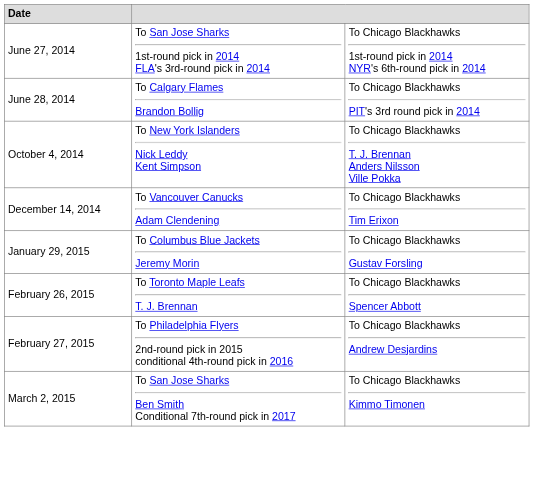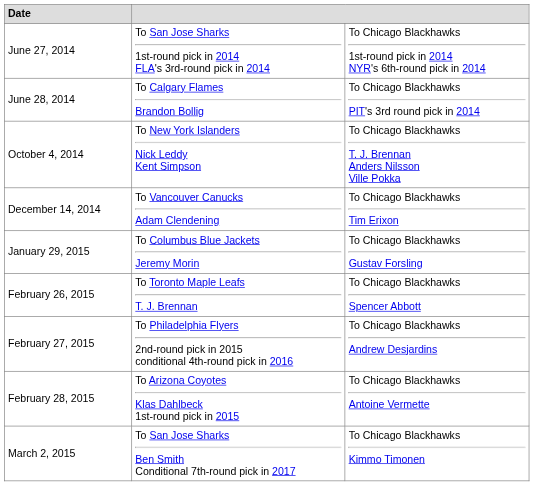 <table border="1"  cellpadding="5" style="border-collapse:collapse; width:90%;">
 <tr style="background:#ddd;">
 <td><strong>Date</strong></td>
 <th colspan="2"></th>
 </tr>
 <tr>
 <td>June 27, 2014<br></td>
 <td valign="top">To <a href='#'>San Jose Sharks</a><hr>1st-round pick in <a href='#'>2014</a><br><a href='#'>FLA</a>'s 3rd-round pick in <a href='#'>2014</a></td>
 <td valign="top">To Chicago Blackhawks<hr>1st-round pick in <a href='#'>2014</a><br><a href='#'>NYR</a>'s 6th-round pick in <a href='#'>2014</a></td>
 </tr>
 <tr>
 <td>June 28, 2014<br></td>
 <td valign="top">To <a href='#'>Calgary Flames</a><hr><a href='#'>Brandon Bollig</a></td>
 <td valign="top">To Chicago Blackhawks<hr><a href='#'>PIT</a>'s 3rd round pick in <a href='#'>2014</a></td>
 </tr>
 <tr>
 <td>October 4, 2014</td>
 <td valign="top">To <a href='#'>New York Islanders</a> <hr><a href='#'>Nick Leddy</a><br><a href='#'>Kent Simpson</a></td>
 <td valign="top">To Chicago Blackhawks <hr><a href='#'>T. J. Brennan</a><br><a href='#'>Anders Nilsson</a><br><a href='#'>Ville Pokka</a></td>
 </tr>
 <tr>
 <td>December 14, 2014</td>
 <td valign="top">To <a href='#'>Vancouver Canucks</a> <hr><a href='#'>Adam Clendening</a></td>
 <td valign="top">To Chicago Blackhawks <hr><a href='#'>Tim Erixon</a></td>
 </tr>
 <tr>
 <td>January 29, 2015</td>
 <td valign="top">To <a href='#'>Columbus Blue Jackets</a> <hr><a href='#'>Jeremy Morin</a></td>
 <td valign="top">To Chicago Blackhawks <hr><a href='#'>Gustav Forsling</a></td>
 </tr>
 <tr>
 <td>February 26, 2015</td>
 <td valign="top">To <a href='#'>Toronto Maple Leafs</a> <hr><a href='#'>T. J. Brennan</a></td>
 <td valign="top">To Chicago Blackhawks <hr><a href='#'>Spencer Abbott</a></td>
 </tr>
 <tr>
 <td>February 27, 2015</td>
 <td valign="top">To <a href='#'>Philadelphia Flyers</a> <hr> 2nd-round pick in 2015<br>conditional 4th-round pick in <a href='#'>2016</a></td>
 <td valign="top">To Chicago Blackhawks<hr> <a href='#'>Andrew Desjardins</a></td>
 </tr>
 <tr>
+<td>February 28, 2015</td>
+<td valign="top">To <a href='#'>Arizona Coyotes</a> <hr> <a href='#'>Klas Dahlbeck</a><br>1st-round pick in <a href='#'>2015</a></td>
+<td valign="top">To Chicago Blackhawks<hr> <a href='#'>Antoine Vermette</a></td>
+</tr>
+<tr>
 <td>March 2, 2015</td>
 <td valign="top">To <a href='#'>San Jose Sharks</a> <hr> <a href='#'>Ben Smith</a><br>Conditional 7th-round pick in <a href='#'>2017</a></td>
 <td valign="top">To Chicago Blackhawks<hr> <a href='#'>Kimmo Timonen</a></td>
 </tr>
 </table>
